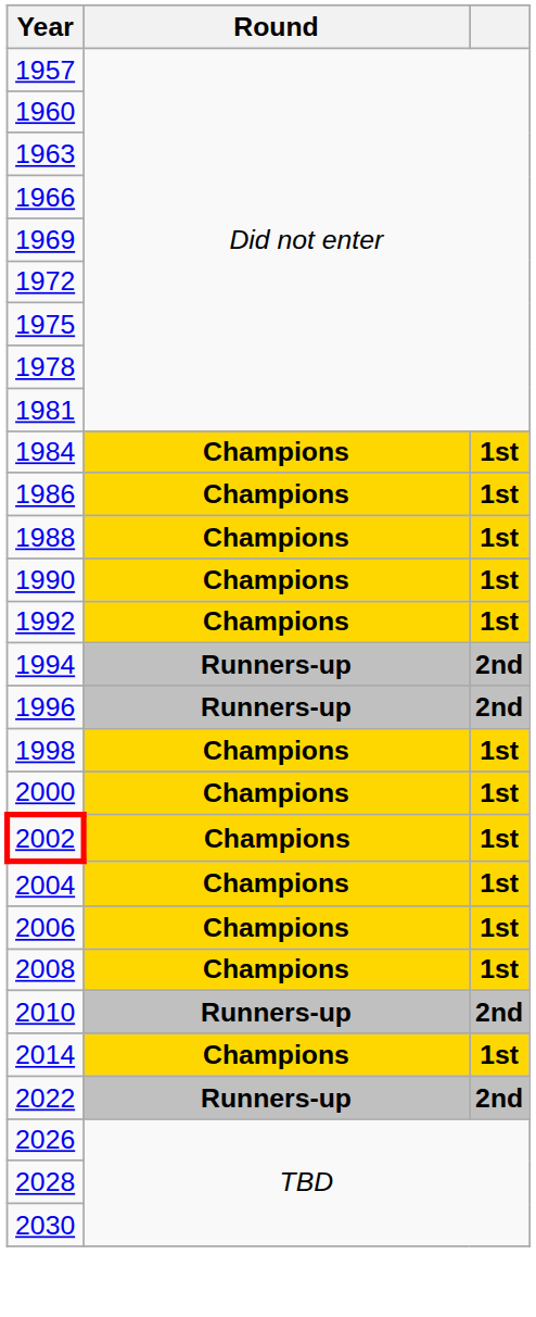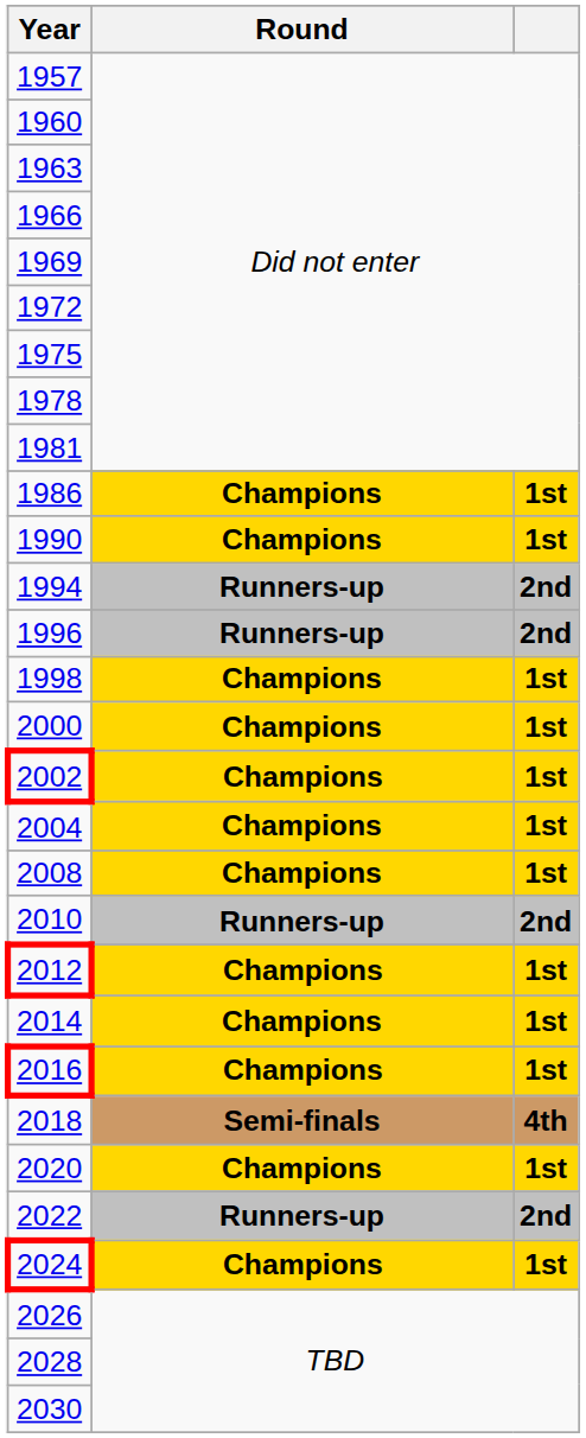 <table class="wikitable" style="text-align: center; font-size:90%">
 <tr>
 <th>Year</th>
 <th style="width:200px">Round</th>
 <th></th>
 </tr>
 <tr>
 <td><a href='#'>1957</a></td>
 <td colspan="2" rowspan="9"><em>Did not enter</em></td>
 </tr>
 <tr>
 <td><a href='#'>1960</a></td>
 </tr>
 <tr>
 <td><a href='#'>1963</a></td>
 </tr>
 <tr>
 <td><a href='#'>1966</a></td>
 </tr>
 <tr>
 <td><a href='#'>1969</a></td>
 </tr>
 <tr>
 <td><a href='#'>1972</a></td>
 </tr>
 <tr>
 <td><a href='#'>1975</a></td>
 </tr>
 <tr>
 <td><a href='#'>1978</a></td>
 </tr>
 <tr>
 <td><a href='#'>1981</a></td>
 </tr>
 <tr>
-<td><a href='#'>1984</a></td>
-<td bgcolor=Gold><strong>Champions</strong></td>
-<td bgcolor=Gold><strong>1st</strong></td>
-</tr>
-<tr>
 <td><a href='#'>1986</a></td>
 <td bgcolor=Gold><strong>Champions</strong></td>
 <td bgcolor=Gold><strong>1st</strong></td>
 </tr>
 <tr>
-<td><a href='#'>1988</a></td>
-<td bgcolor=Gold><strong>Champions</strong></td>
-<td bgcolor=Gold><strong>1st</strong></td>
-</tr>
-<tr>
 <td><a href='#'>1990</a></td>
-<td bgcolor=Gold><strong>Champions</strong></td>
-<td bgcolor=Gold><strong>1st</strong></td>
-</tr>
-<tr>
-<td><a href='#'>1992</a></td>
 <td bgcolor=Gold><strong>Champions</strong></td>
 <td bgcolor=Gold><strong>1st</strong></td>
 </tr>
 <tr>
 <td><a href='#'>1994</a></td>
 <td bgcolor=Silver><strong>Runners-up</strong></td>
 <td bgcolor=Silver><strong>2nd</strong></td>
 </tr>
 <tr>
 <td><a href='#'>1996</a></td>
 <td bgcolor=Silver><strong>Runners-up</strong></td>
 <td bgcolor=Silver><strong>2nd</strong></td>
 </tr>
 <tr>
 <td><a href='#'>1998</a></td>
 <td bgcolor=Gold><strong>Champions</strong></td>
 <td bgcolor=Gold><strong>1st</strong></td>
 </tr>
 <tr>
 <td><a href='#'>2000</a></td>
 <td bgcolor=Gold><strong>Champions</strong></td>
 <td bgcolor=Gold><strong>1st</strong></td>
 </tr>
 <tr>
 <td style="border: 3px solid red"><a href='#'>2002</a></td>
 <td bgcolor=Gold><strong>Champions</strong></td>
 <td bgcolor=Gold><strong>1st</strong></td>
 </tr>
 <tr>
 <td><a href='#'>2004</a></td>
 <td bgcolor=Gold><strong>Champions</strong></td>
 <td bgcolor=Gold><strong>1st</strong></td>
 </tr>
 <tr>
-<td><a href='#'>2006</a></td>
-<td bgcolor=Gold><strong>Champions</strong></td>
-<td bgcolor=Gold><strong>1st</strong></td>
-</tr>
-<tr>
 <td><a href='#'>2008</a></td>
 <td bgcolor=Gold><strong>Champions</strong></td>
 <td bgcolor=Gold><strong>1st</strong></td>
 </tr>
 <tr>
 <td><a href='#'>2010</a></td>
 <td bgcolor=Silver><strong>Runners-up</strong></td>
 <td bgcolor=Silver><strong>2nd</strong></td>
 </tr>
 <tr>
+<td style="border: 3px solid red"><a href='#'>2012</a></td>
+<td bgcolor=Gold><strong>Champions</strong></td>
+<td bgcolor=Gold><strong>1st</strong></td>
+</tr>
+<tr>
 <td><a href='#'>2014</a></td>
+<td bgcolor=Gold><strong>Champions</strong></td>
+<td bgcolor=Gold><strong>1st</strong></td>
+</tr>
+<tr>
+<td style="border: 3px solid red"><a href='#'>2016</a></td>
+<td bgcolor=Gold><strong>Champions</strong></td>
+<td bgcolor=Gold><strong>1st</strong></td>
+</tr>
+<tr>
+<td><a href='#'>2018</a></td>
+<td bgcolor="cc9966"><strong>Semi-finals</strong></td>
+<td bgcolor="cc9966"><strong>4th</strong></td>
+</tr>
+<tr>
+<td><a href='#'>2020</a></td>
 <td bgcolor=Gold><strong>Champions</strong></td>
 <td bgcolor=Gold><strong>1st</strong></td>
 </tr>
 <tr>
 <td><a href='#'>2022</a></td>
 <td bgcolor=Silver><strong>Runners-up</strong></td>
 <td bgcolor=Silver><strong>2nd</strong></td>
+</tr>
+<tr>
+<td style="border: 3px solid red"><a href='#'>2024</a></td>
+<td bgcolor=Gold><strong>Champions</strong></td>
+<td bgcolor=Gold><strong>1st</strong></td>
 </tr>
 <tr>
 <td><a href='#'>2026</a></td>
 <td colspan="2" rowspan="3"><em>TBD</em></td>
 </tr>
 <tr>
 <td><a href='#'>2028</a></td>
 </tr>
 <tr>
 <td><a href='#'>2030</a></td>
 </tr>
 </table>
